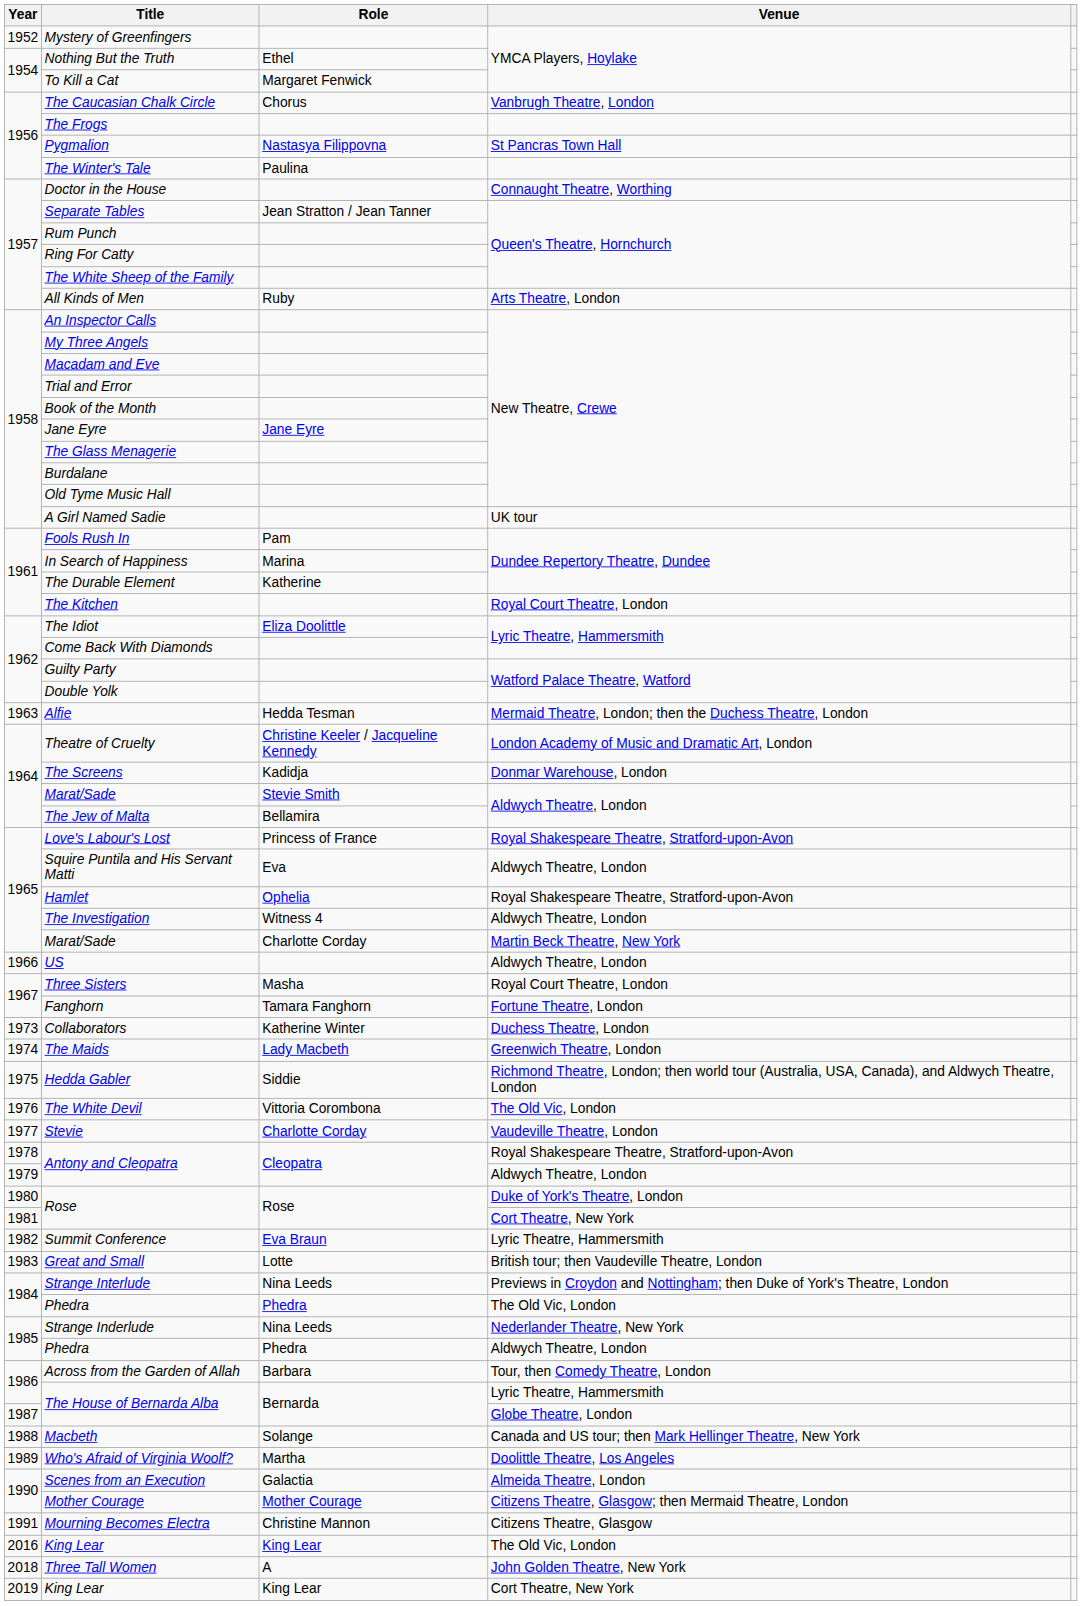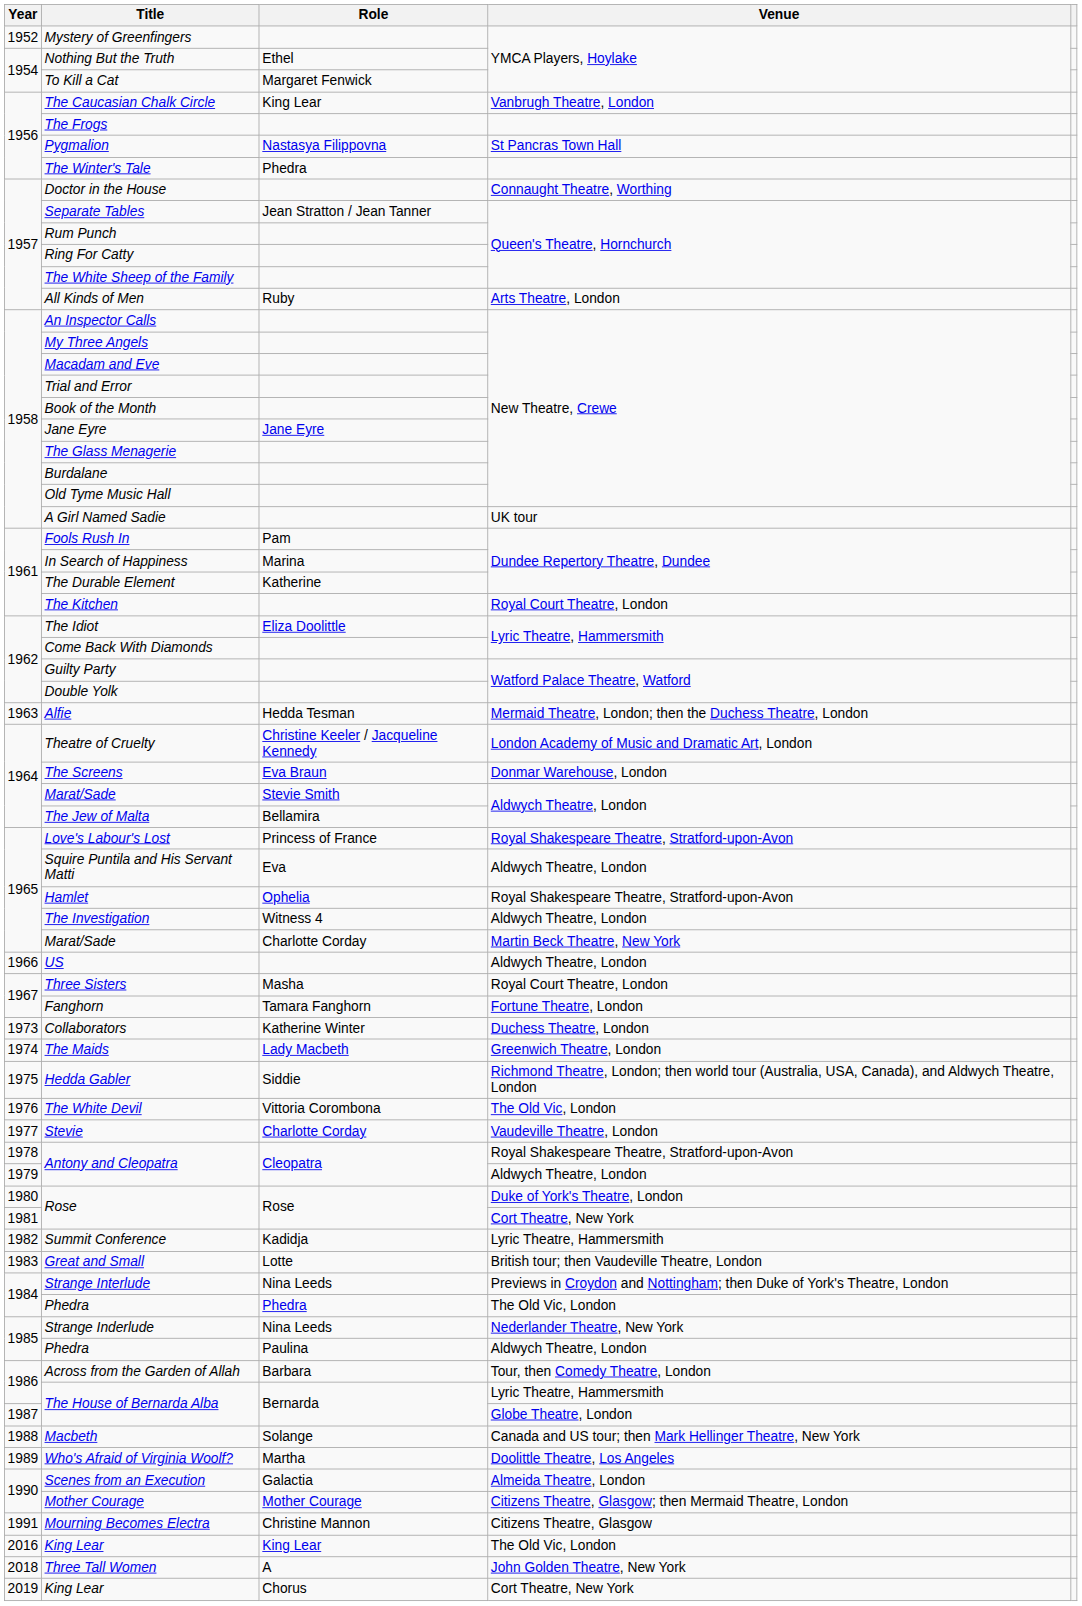 <table class="wikitable">
 <tr>
 <th>Year</th>
 <th>Title</th>
 <th>Role</th>
 <th class="unsortable">Venue</th>
 <th class="unsortable"></th>
 </tr>
 <tr>
 <td>1952</td>
 <td><em>Mystery of Greenfingers</em></td>
 <td></td>
 <td rowspan="3">YMCA Players, <a href='#'>Hoylake</a></td>
 <td></td>
 </tr>
 <tr>
 <td rowspan="2">1954</td>
 <td><em>Nothing But the Truth</em></td>
 <td>Ethel</td>
 <td></td>
 </tr>
 <tr>
 <td><em>To Kill a Cat</em></td>
 <td>Margaret Fenwick</td>
 <td></td>
 </tr>
 <tr>
 <td rowspan="4">1956</td>
 <td><em><a href='#'>The Caucasian Chalk Circle</a></em></td>
-<td>Chorus</td>
+<td>King Lear</td>
 <td><a href='#'>Vanbrugh Theatre</a>, <a href='#'>London</a></td>
 <td></td>
 </tr>
 <tr>
 <td><em><a href='#'>The Frogs</a></em></td>
 <td></td>
 <td></td>
 <td></td>
 </tr>
 <tr>
 <td><a href='#'><em>Pygmalion</em></a></td>
 <td><a href='#'>Nastasya Filippovna</a></td>
 <td><a href='#'>St Pancras Town Hall</a></td>
 <td></td>
 </tr>
 <tr>
 <td><em><a href='#'>The Winter's Tale</a></em></td>
-<td>Paulina</td>
+<td>Phedra</td>
 <td></td>
 <td></td>
 </tr>
 <tr>
 <td rowspan="6">1957</td>
 <td><em>Doctor in the House</em></td>
 <td></td>
 <td><a href='#'>Connaught Theatre</a>, <a href='#'>Worthing</a></td>
 <td></td>
 </tr>
 <tr>
 <td><em><a href='#'>Separate Tables</a></em></td>
 <td>Jean Stratton / Jean Tanner</td>
 <td rowspan="4"><a href='#'>Queen's Theatre</a>, <a href='#'>Hornchurch</a></td>
 <td></td>
 </tr>
 <tr>
 <td><em>Rum Punch</em></td>
 <td></td>
 <td></td>
 </tr>
 <tr>
 <td><em>Ring For Catty</em></td>
 <td></td>
 <td></td>
 </tr>
 <tr>
 <td><a href='#'><em>The White Sheep of the Family</em></a></td>
 <td></td>
 <td></td>
 </tr>
 <tr>
 <td><em>All Kinds of Men</em></td>
 <td>Ruby</td>
 <td><a href='#'>Arts Theatre</a>, London</td>
 <td></td>
 </tr>
 <tr>
 <td rowspan="10">1958</td>
 <td><em><a href='#'>An Inspector Calls</a></em></td>
 <td></td>
 <td rowspan="9">New Theatre, <a href='#'>Crewe</a></td>
 <td></td>
 </tr>
 <tr>
 <td><a href='#'><em>My Three Angels</em></a></td>
 <td></td>
 <td></td>
 </tr>
 <tr>
 <td><em><a href='#'>Macadam and Eve</a></em></td>
 <td></td>
 <td></td>
 </tr>
 <tr>
 <td><em>Trial and Error</em></td>
 <td></td>
 <td></td>
 </tr>
 <tr>
 <td><em>Book of the Month</em></td>
 <td></td>
 <td></td>
 </tr>
 <tr>
 <td><em>Jane Eyre</em></td>
 <td><a href='#'>Jane Eyre</a></td>
 <td></td>
 </tr>
 <tr>
 <td><em><a href='#'>The Glass Menagerie</a></em></td>
 <td></td>
 <td></td>
 </tr>
 <tr>
 <td><em>Burdalane</em></td>
 <td></td>
 <td></td>
 </tr>
 <tr>
 <td><em>Old Tyme Music Hall</em></td>
 <td></td>
 <td></td>
 </tr>
 <tr>
 <td><em>A Girl Named Sadie</em></td>
 <td></td>
 <td>UK tour</td>
 <td></td>
 </tr>
 <tr>
 <td rowspan="4">1961</td>
 <td><a href='#'><em>Fools Rush In</em></a></td>
 <td>Pam</td>
 <td rowspan="3"><a href='#'>Dundee Repertory Theatre</a>, <a href='#'>Dundee</a></td>
 <td></td>
 </tr>
 <tr>
 <td><em>In Search of Happiness</em></td>
 <td>Marina</td>
 <td></td>
 </tr>
 <tr>
 <td><em>The Durable Element</em></td>
 <td>Katherine</td>
 <td></td>
 </tr>
 <tr>
 <td><a href='#'><em>The Kitchen</em></a></td>
 <td></td>
 <td><a href='#'>Royal Court Theatre</a>, London</td>
 <td></td>
 </tr>
 <tr>
 <td rowspan="4">1962</td>
 <td><em>The Idiot</em></td>
 <td><a href='#'>Eliza Doolittle</a></td>
 <td rowspan="2"><a href='#'>Lyric Theatre</a>, <a href='#'>Hammersmith</a></td>
 <td></td>
 </tr>
 <tr>
 <td><em>Come Back With Diamonds</em></td>
 <td></td>
 <td></td>
 </tr>
 <tr>
 <td><em>Guilty Party</em></td>
 <td></td>
 <td rowspan="2"><a href='#'>Watford Palace Theatre</a>, <a href='#'>Watford</a></td>
 <td></td>
 </tr>
 <tr>
 <td><em>Double Yolk</em></td>
 <td></td>
 <td></td>
 </tr>
 <tr>
 <td>1963</td>
 <td><a href='#'><em>Alfie</em></a></td>
 <td>Hedda Tesman</td>
 <td><a href='#'>Mermaid Theatre</a>, London; then the <a href='#'>Duchess Theatre</a>, London</td>
 <td></td>
 </tr>
 <tr>
 <td rowspan="4">1964</td>
 <td><em>Theatre of Cruelty</em></td>
 <td><a href='#'>Christine Keeler</a> / <a href='#'>Jacqueline Kennedy</a></td>
 <td><a href='#'>London Academy of Music and Dramatic Art</a>, London</td>
 <td></td>
 </tr>
 <tr>
 <td><em><a href='#'>The Screens</a></em></td>
-<td>Kadidja</td>
+<td><a href='#'>Eva Braun</a></td>
 <td><a href='#'>Donmar Warehouse</a>, London</td>
 <td></td>
 </tr>
 <tr>
 <td><em><a href='#'>Marat/Sade</a></em></td>
 <td><a href='#'>Stevie Smith</a></td>
 <td rowspan="2"><a href='#'>Aldwych Theatre</a>, London</td>
 <td></td>
 </tr>
 <tr>
 <td><em><a href='#'>The Jew of Malta</a></em></td>
 <td>Bellamira</td>
 <td></td>
 </tr>
 <tr>
 <td rowspan="5">1965</td>
 <td><em><a href='#'>Love's Labour's Lost</a></em></td>
 <td>Princess of France</td>
 <td><a href='#'>Royal Shakespeare Theatre</a>, <a href='#'>Stratford-upon-Avon</a></td>
 <td></td>
 </tr>
 <tr>
 <td><em>Squire Puntila and His Servant Matti</em></td>
 <td>Eva</td>
 <td>Aldwych Theatre, London</td>
 <td></td>
 </tr>
 <tr>
 <td><em><a href='#'>Hamlet</a></em></td>
 <td><a href='#'>Ophelia</a></td>
 <td>Royal Shakespeare Theatre, Stratford-upon-Avon</td>
 <td></td>
 </tr>
 <tr>
 <td><a href='#'><em>The Investigation</em></a></td>
 <td>Witness 4</td>
 <td>Aldwych Theatre, London</td>
 <td></td>
 </tr>
 <tr>
 <td><em>Marat/Sade</em></td>
 <td>Charlotte Corday</td>
 <td><a href='#'>Martin Beck Theatre</a>, <a href='#'>New York</a></td>
 <td></td>
 </tr>
 <tr>
 <td>1966</td>
 <td><em><a href='#'>US</a></em></td>
 <td></td>
 <td>Aldwych Theatre, London</td>
 <td></td>
 </tr>
 <tr>
 <td rowspan="2">1967</td>
 <td><em><a href='#'>Three Sisters</a></em></td>
 <td>Masha</td>
 <td>Royal Court Theatre, London</td>
 <td></td>
 </tr>
 <tr>
 <td><em>Fanghorn</em></td>
 <td>Tamara Fanghorn</td>
 <td><a href='#'>Fortune Theatre</a>, London</td>
 <td></td>
 </tr>
 <tr>
 <td>1973</td>
 <td><em>Collaborators</em></td>
 <td>Katherine Winter</td>
 <td><a href='#'>Duchess Theatre</a>, London</td>
 <td></td>
 </tr>
 <tr>
 <td>1974</td>
 <td><em><a href='#'>The Maids</a></em></td>
 <td><a href='#'>Lady Macbeth</a></td>
 <td><a href='#'>Greenwich Theatre</a>, London</td>
 <td></td>
 </tr>
 <tr>
 <td>1975</td>
 <td><em><a href='#'>Hedda Gabler</a></em></td>
 <td>Siddie</td>
 <td><a href='#'>Richmond Theatre</a>, London; then world tour (Australia, USA, Canada), and Aldwych Theatre, London</td>
 <td></td>
 </tr>
 <tr>
 <td>1976</td>
 <td><em><a href='#'>The White Devil</a></em></td>
 <td>Vittoria Corombona</td>
 <td><a href='#'>The Old Vic</a>, London</td>
 <td></td>
 </tr>
 <tr>
 <td>1977</td>
 <td><em><a href='#'>Stevie</a></em></td>
 <td><a href='#'>Charlotte Corday</a></td>
 <td><a href='#'>Vaudeville Theatre</a>, London</td>
 <td></td>
 </tr>
 <tr>
 <td>1978</td>
 <td rowspan="2"><em><a href='#'>Antony and Cleopatra</a></em></td>
 <td rowspan="2"><a href='#'>Cleopatra</a></td>
 <td>Royal Shakespeare Theatre, Stratford-upon-Avon</td>
 <td></td>
 </tr>
 <tr>
 <td>1979</td>
 <td>Aldwych Theatre, London</td>
 <td></td>
 </tr>
 <tr>
 <td>1980</td>
 <td rowspan="2"><em>Rose</em></td>
 <td rowspan="2">Rose</td>
 <td><a href='#'>Duke of York's Theatre</a>, London</td>
 <td></td>
 </tr>
 <tr>
 <td>1981</td>
 <td><a href='#'>Cort Theatre</a>, New York</td>
 <td></td>
 </tr>
 <tr>
 <td>1982</td>
 <td><em>Summit Conference</em></td>
-<td><a href='#'>Eva Braun</a></td>
+<td>Kadidja</td>
 <td>Lyric Theatre, Hammersmith</td>
 <td></td>
 </tr>
 <tr>
 <td>1983</td>
 <td><em><a href='#'>Great and Small</a></em></td>
 <td>Lotte</td>
 <td>British tour; then Vaudeville Theatre, London</td>
 <td></td>
 </tr>
 <tr>
 <td rowspan="2">1984</td>
 <td><em><a href='#'>Strange Interlude</a></em></td>
 <td>Nina Leeds</td>
 <td>Previews in <a href='#'>Croydon</a> and <a href='#'>Nottingham</a>; then Duke of York's Theatre, London</td>
 <td></td>
 </tr>
 <tr>
 <td><em>Phedra</em></td>
 <td><a href='#'>Phedra</a></td>
 <td>The Old Vic, London</td>
 <td></td>
 </tr>
 <tr>
 <td rowspan="2">1985</td>
 <td><em>Strange Inderlude</em></td>
 <td>Nina Leeds</td>
 <td><a href='#'>Nederlander Theatre</a>, New York</td>
 <td></td>
 </tr>
 <tr>
 <td><em>Phedra</em></td>
-<td>Phedra</td>
+<td>Paulina</td>
 <td>Aldwych Theatre, London</td>
 <td></td>
 </tr>
 <tr>
 <td rowspan="2">1986</td>
 <td><em>Across from the Garden of Allah</em></td>
 <td>Barbara</td>
 <td>Tour, then <a href='#'>Comedy Theatre</a>, London</td>
 <td></td>
 </tr>
 <tr>
 <td rowspan="2"><em><a href='#'>The House of Bernarda Alba</a></em></td>
 <td rowspan="2">Bernarda</td>
 <td>Lyric Theatre, Hammersmith</td>
 <td></td>
 </tr>
 <tr>
 <td>1987</td>
 <td><a href='#'>Globe Theatre</a>, London</td>
 <td></td>
 </tr>
 <tr>
 <td>1988</td>
 <td><em><a href='#'>Macbeth</a></em></td>
 <td>Solange</td>
 <td>Canada and US tour; then <a href='#'>Mark Hellinger Theatre</a>, New York</td>
 <td></td>
 </tr>
 <tr>
 <td>1989</td>
 <td><em><a href='#'>Who's Afraid of Virginia Woolf?</a></em></td>
 <td>Martha</td>
 <td><a href='#'>Doolittle Theatre</a>, <a href='#'>Los Angeles</a></td>
 <td></td>
 </tr>
 <tr>
 <td rowspan="2">1990</td>
 <td><em><a href='#'>Scenes from an Execution</a></em></td>
 <td>Galactia</td>
 <td><a href='#'>Almeida Theatre</a>, London</td>
 <td></td>
 </tr>
 <tr>
 <td><em><a href='#'>Mother Courage</a></em></td>
 <td><a href='#'>Mother Courage</a></td>
 <td><a href='#'>Citizens Theatre</a>, <a href='#'>Glasgow</a>; then Mermaid Theatre, London</td>
 <td></td>
 </tr>
 <tr>
 <td>1991</td>
 <td><em><a href='#'>Mourning Becomes Electra</a></em></td>
 <td>Christine Mannon</td>
 <td>Citizens Theatre, Glasgow</td>
 <td></td>
 </tr>
 <tr>
 <td>2016</td>
 <td><em><a href='#'>King Lear</a></em></td>
 <td><a href='#'>King Lear</a></td>
 <td>The Old Vic, London</td>
 <td></td>
 </tr>
 <tr>
 <td>2018</td>
 <td><em><a href='#'>Three Tall Women</a></em></td>
 <td>A</td>
 <td><a href='#'>John Golden Theatre</a>, New York</td>
 <td></td>
 </tr>
 <tr>
 <td>2019</td>
 <td><em>King Lear</em></td>
-<td>King Lear</td>
+<td>Chorus</td>
 <td>Cort Theatre, New York</td>
 <td></td>
 </tr>
 </table>
